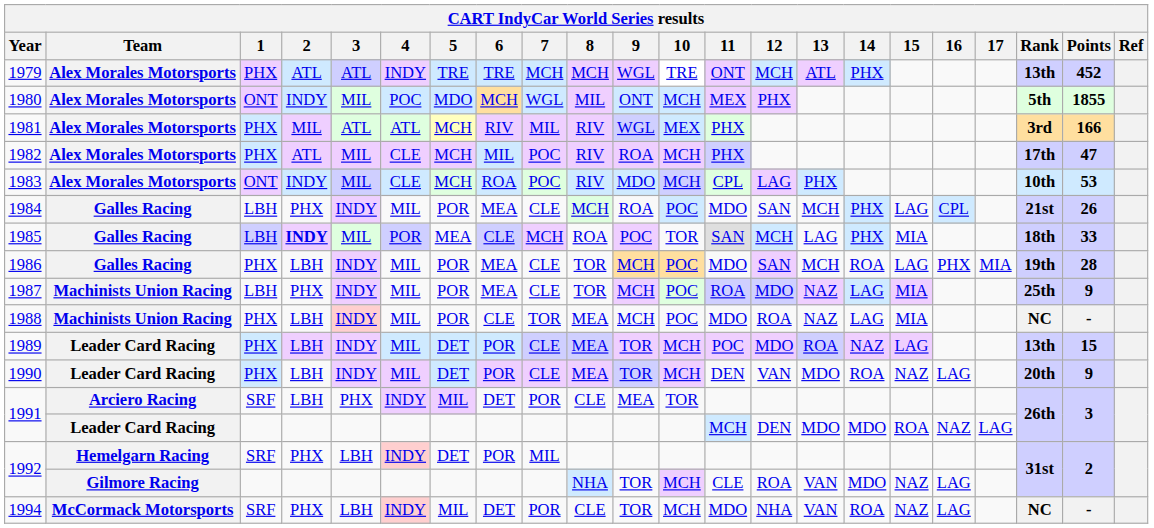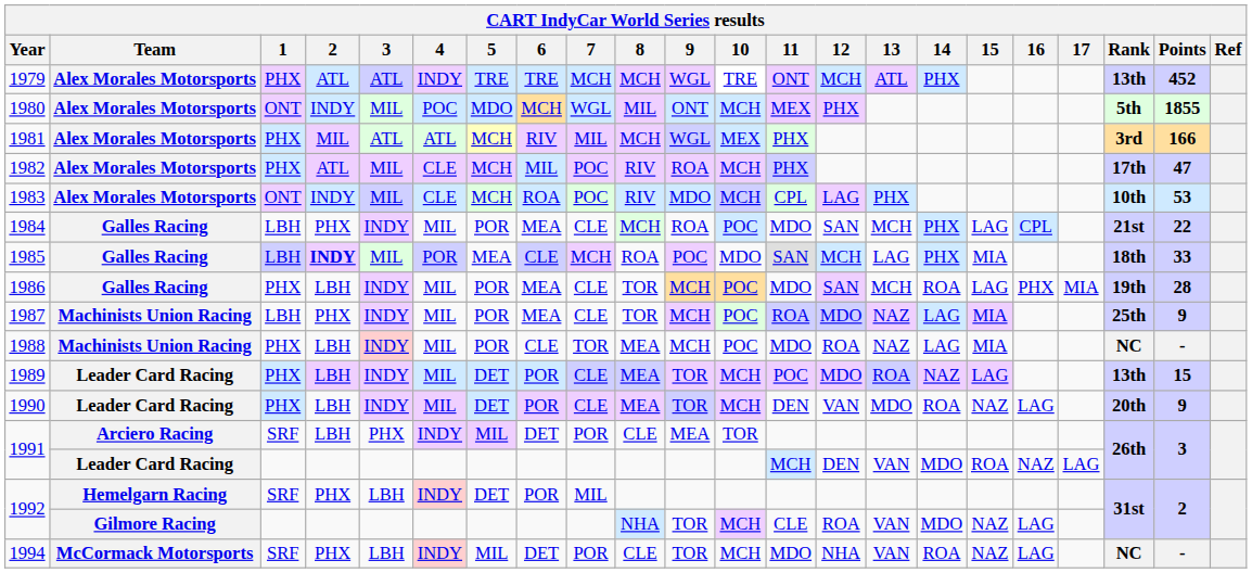 <table class="wikitable" style="text-align:center; font-size:90%">
 <tr>
 <th colspan=45><a href='#'>CART IndyCar World Series</a> results</th>
 </tr>
 <tr>
 <th>Year</th>
 <th>Team</th>
 <th>1</th>
 <th>2</th>
 <th>3</th>
 <th>4</th>
 <th>5</th>
 <th>6</th>
 <th>7</th>
 <th>8</th>
 <th>9</th>
 <th>10</th>
 <th>11</th>
 <th>12</th>
 <th>13</th>
 <th>14</th>
 <th>15</th>
 <th>16</th>
 <th>17</th>
 <th>Rank</th>
 <th>Points</th>
 <th>Ref</th>
 </tr>
 <tr>
 <td><a href='#'>1979</a></td>
 <th><a href='#'>Alex Morales Motorsports</a></th>
 <td style="background:#EFCFFF;"><a href='#'>PHX</a><br></td>
 <td style="background:#CFEAFF;"><a href='#'>ATL</a><br></td>
 <td style="background:#CFCFFF;"><a href='#'>ATL</a><br></td>
 <td style="background:#EFCFFF;"><a href='#'>INDY</a><br></td>
 <td style="background:#CFEAFF;"><a href='#'>TRE</a><br></td>
 <td style="background:#CFEAFF;"><a href='#'>TRE</a><br></td>
 <td style="background:#CFEAFF;"><a href='#'>MCH</a><br></td>
 <td style="background:#EFCFFF;"><a href='#'>MCH</a><br></td>
 <td style="background:#EFCFFF;"><a href='#'>WGL</a><br></td>
 <td style="background:#FFFFFF;"><a href='#'>TRE</a><br></td>
 <td style="background:#EFCFFF;"><a href='#'>ONT</a><br></td>
 <td style="background:#CFEAFF;"><a href='#'>MCH</a><br></td>
 <td style="background:#EFCFFF;"><a href='#'>ATL</a><br></td>
 <td style="background:#CFEAFF;"><a href='#'>PHX</a><br></td>
 <td></td>
 <td></td>
 <td></td>
 <td style="background:#CFCFFF;"><strong>13th</strong></td>
 <td style="background:#CFCFFF;"><strong>452</strong></td>
 <th></th>
 </tr>
 <tr>
 <td><a href='#'>1980</a></td>
 <th><a href='#'>Alex Morales Motorsports</a></th>
 <td style="background:#EFCFFF;"><a href='#'>ONT</a><br></td>
 <td style="background:#CFEAFF;"><a href='#'>INDY</a><br></td>
 <td style="background:#DFFFDF;"><a href='#'>MIL</a><br></td>
 <td style="background:#CFEAFF;"><a href='#'>POC</a><br></td>
 <td style="background:#CFEAFF;"><a href='#'>MDO</a><br></td>
 <td style="background:#FFDF9F;"><a href='#'>MCH</a><br></td>
 <td style="background:#CFEAFF;"><a href='#'>WGL</a><br></td>
 <td style="background:#EFCFFF;"><a href='#'>MIL</a><br></td>
 <td style="background:#CFEAFF;"><a href='#'>ONT</a><br></td>
 <td style="background:#CFEAFF;"><a href='#'>MCH</a><br></td>
 <td style="background:#EFCFFF;"><a href='#'>MEX</a><br></td>
 <td style="background:#EFCFFF;"><a href='#'>PHX</a><br></td>
 <td></td>
 <td></td>
 <td></td>
 <td></td>
 <td></td>
 <td style="background:#DFFFDF;"><strong>5th</strong></td>
 <td style="background:#DFFFDF;"><strong>1855</strong></td>
 <th></th>
 </tr>
 <tr>
 <td><a href='#'>1981</a></td>
 <th><a href='#'>Alex Morales Motorsports</a></th>
 <td style="background:#CFEAFF;"><a href='#'>PHX</a><br></td>
 <td style="background:#EFCFFF;"><a href='#'>MIL</a><br></td>
 <td style="background:#DFFFDF;"><a href='#'>ATL</a><br></td>
 <td style="background:#DFFFDF;"><a href='#'>ATL</a><br></td>
 <td style="background:#FFFFBF;"><a href='#'>MCH</a><br></td>
 <td style="background:#EFCFFF;"><a href='#'>RIV</a><br></td>
 <td style="background:#EFCFFF;"><a href='#'>MIL</a><br></td>
-<td style="background:#EFCFFF;"><a href='#'>RIV</a><br></td>
+<td style="background:#EFCFFF;"><a href='#'>MCH</a><br></td>
 <td style="background:#CFCFFF;"><a href='#'>WGL</a><br></td>
 <td style="background:#CFEAFF;"><a href='#'>MEX</a><br></td>
 <td style="background:#DFFFDF;"><a href='#'>PHX</a><br></td>
 <td></td>
 <td></td>
 <td></td>
 <td></td>
 <td></td>
 <td></td>
 <td style="background:#FFDF9F;"><strong>3rd</strong></td>
 <td style="background:#FFDF9F;"><strong>166</strong></td>
 <th></th>
 </tr>
 <tr>
 <td><a href='#'>1982</a></td>
 <th><a href='#'>Alex Morales Motorsports</a></th>
 <td style="background:#CFEAFF;"><a href='#'>PHX</a><br></td>
 <td style="background:#EFCFFF;"><a href='#'>ATL</a><br></td>
 <td style="background:#EFCFFF;"><a href='#'>MIL</a><br></td>
 <td style="background:#EFCFFF;"><a href='#'>CLE</a><br></td>
 <td style="background:#EFCFFF;"><a href='#'>MCH</a><br></td>
 <td style="background:#CFEAFF;"><a href='#'>MIL</a><br></td>
 <td style="background:#EFCFFF;"><a href='#'>POC</a><br></td>
 <td style="background:#EFCFFF;"><a href='#'>RIV</a><br></td>
 <td style="background:#EFCFFF;"><a href='#'>ROA</a><br></td>
 <td style="background:#EFCFFF;"><a href='#'>MCH</a><br></td>
 <td style="background:#CFCFFF;"><a href='#'>PHX</a><br></td>
 <td></td>
 <td></td>
 <td></td>
 <td></td>
 <td></td>
 <td></td>
 <td style="background:#CFCFFF;"><strong>17th</strong></td>
 <td style="background:#CFCFFF;"><strong>47</strong></td>
 <th></th>
 </tr>
 <tr>
 <td><a href='#'>1983</a></td>
 <th><a href='#'>Alex Morales Motorsports</a></th>
 <td style="background:#EFCFFF;"><a href='#'>ONT</a><br></td>
 <td style="background:#CFEAFF;"><a href='#'>INDY</a><br></td>
 <td style="background:#CFCFFF;"><a href='#'>MIL</a><br></td>
 <td style="background:#CFEAFF;"><a href='#'>CLE</a><br></td>
 <td style="background:#DFFFDF;"><a href='#'>MCH</a><br></td>
 <td style="background:#CFEAFF;"><a href='#'>ROA</a><br></td>
 <td style="background:#DFFFDF;"><a href='#'>POC</a><br></td>
 <td style="background:#CFEAFF;"><a href='#'>RIV</a><br></td>
 <td style="background:#CFEAFF;"><a href='#'>MDO</a><br></td>
 <td style="background:#CFCFFF;"><a href='#'>MCH</a><br></td>
 <td style="background:#DFFFDF;"><a href='#'>CPL</a><br></td>
 <td style="background:#EFCFFF;"><a href='#'>LAG</a><br></td>
 <td style="background:#CFEAFF;"><a href='#'>PHX</a><br></td>
 <td></td>
 <td></td>
 <td></td>
 <td></td>
 <td style="background:#CFEAFF;"><strong>10th</strong></td>
 <td style="background:#CFEAFF;"><strong>53</strong></td>
 <th></th>
 </tr>
 <tr>
 <td><a href='#'>1984</a></td>
 <th><a href='#'>Galles Racing</a></th>
 <td><a href='#'>LBH</a></td>
 <td><a href='#'>PHX</a></td>
 <td style="background:#EFCFFF;"><a href='#'>INDY</a><br></td>
 <td><a href='#'>MIL</a></td>
 <td><a href='#'>POR</a></td>
 <td><a href='#'>MEA</a></td>
 <td><a href='#'>CLE</a></td>
 <td style="background:#DFFFDF;"><a href='#'>MCH</a><br></td>
 <td><a href='#'>ROA</a></td>
 <td style="background:#CFEAFF;"><a href='#'>POC</a><br></td>
 <td><a href='#'>MDO</a></td>
 <td><a href='#'>SAN</a></td>
 <td><a href='#'>MCH</a></td>
 <td style="background:#CFEAFF;"><a href='#'>PHX</a><br></td>
 <td><a href='#'>LAG</a></td>
 <td style="background:#CFEAFF;"><a href='#'>CPL</a><br></td>
 <td></td>
 <td style="background:#CFCFFF;"><strong>21st</strong></td>
-<td style="background:#CFCFFF;"><strong>26</strong></td>
+<td style="background:#CFCFFF;"><strong>22</strong></td>
 <th></th>
 </tr>
 <tr>
 <td><a href='#'>1985</a></td>
 <th><a href='#'>Galles Racing</a></th>
 <td style="background:#CFCFFF;"><a href='#'>LBH</a><br></td>
 <td style="background:#EFCFFF;"><strong><a href='#'>INDY</a></strong><br></td>
 <td style="background:#DFFFDF;"><a href='#'>MIL</a><br></td>
 <td style="background:#CFCFFF;"><a href='#'>POR</a><br></td>
 <td><a href='#'>MEA</a></td>
 <td style="background:#CFCFFF;"><a href='#'>CLE</a><br></td>
 <td style="background:#EFCFFF;"><a href='#'>MCH</a><br></td>
 <td><a href='#'>ROA</a></td>
 <td style="background:#EFCFFF;"><a href='#'>POC</a><br></td>
-<td><a href='#'>TOR</a></td>
+<td><a href='#'>MDO</a></td>
 <td style="background:#DFDFDF;"><a href='#'>SAN</a><br></td>
 <td style="background:#CFEAFF;"><a href='#'>MCH</a><br></td>
 <td><a href='#'>LAG</a></td>
 <td style="background:#CFEAFF;"><a href='#'>PHX</a><br></td>
 <td><a href='#'>MIA</a></td>
 <td></td>
 <td></td>
 <td style="background:#CFCFFF;"><strong>18th</strong></td>
 <td style="background:#CFCFFF;"><strong>33</strong></td>
 <th></th>
 </tr>
 <tr>
 <td><a href='#'>1986</a></td>
 <th><a href='#'>Galles Racing</a></th>
 <td><a href='#'>PHX</a></td>
 <td><a href='#'>LBH</a></td>
 <td style="background:#EFCFFF;"><a href='#'>INDY</a><br></td>
 <td><a href='#'>MIL</a></td>
 <td><a href='#'>POR</a></td>
 <td><a href='#'>MEA</a></td>
 <td><a href='#'>CLE</a></td>
 <td><a href='#'>TOR</a></td>
 <td style="background:#FFDF9F;"><a href='#'>MCH</a><br></td>
 <td style="background:#FFDF9F;"><a href='#'>POC</a><br></td>
 <td><a href='#'>MDO</a></td>
 <td style="background:#EFCFFF;"><a href='#'>SAN</a><br></td>
 <td><a href='#'>MCH</a></td>
 <td><a href='#'>ROA</a></td>
 <td><a href='#'>LAG</a></td>
 <td><a href='#'>PHX</a></td>
 <td><a href='#'>MIA</a></td>
 <td style="background:#CFCFFF;"><strong>19th</strong></td>
 <td style="background:#CFCFFF;"><strong>28</strong></td>
 <th></th>
 </tr>
 <tr>
 <td><a href='#'>1987</a></td>
 <th><a href='#'>Machinists Union Racing</a></th>
 <td><a href='#'>LBH</a></td>
 <td><a href='#'>PHX</a></td>
 <td style="background:#EFCFFF;"><a href='#'>INDY</a><br></td>
 <td><a href='#'>MIL</a></td>
 <td><a href='#'>POR</a></td>
 <td><a href='#'>MEA</a></td>
 <td><a href='#'>CLE</a></td>
 <td><a href='#'>TOR</a></td>
 <td style="background:#EFCFFF;"><a href='#'>MCH</a><br></td>
 <td style="background:#DFFFDF;"><a href='#'>POC</a><br></td>
 <td style="background:#CFCFFF;"><a href='#'>ROA</a><br></td>
 <td style="background:#CFCFFF;"><a href='#'>MDO</a><br></td>
 <td style="background:#EFCFFF;"><a href='#'>NAZ</a><br></td>
 <td style="background:#CFEAFF;"><a href='#'>LAG</a><br></td>
 <td style="background:#EFCFFF;"><a href='#'>MIA</a><br></td>
 <td></td>
 <td></td>
 <td style="background:#CFCFFF;"><strong>25th</strong></td>
 <td style="background:#CFCFFF;"><strong>9</strong></td>
 <th></th>
 </tr>
 <tr>
 <td><a href='#'>1988</a></td>
 <th><a href='#'>Machinists Union Racing</a></th>
 <td><a href='#'>PHX</a></td>
 <td><a href='#'>LBH</a></td>
 <td style="background:#FFCFCF;"><a href='#'>INDY</a><br></td>
 <td><a href='#'>MIL</a></td>
 <td><a href='#'>POR</a></td>
 <td><a href='#'>CLE</a></td>
 <td><a href='#'>TOR</a></td>
 <td><a href='#'>MEA</a></td>
 <td><a href='#'>MCH</a></td>
 <td><a href='#'>POC</a></td>
 <td><a href='#'>MDO</a></td>
 <td><a href='#'>ROA</a></td>
 <td><a href='#'>NAZ</a></td>
 <td><a href='#'>LAG</a></td>
 <td><a href='#'>MIA</a></td>
 <td></td>
 <td></td>
 <th>NC</th>
 <th>-</th>
 <th></th>
 </tr>
 <tr>
 <td><a href='#'>1989</a></td>
 <th>Leader Card Racing</th>
 <td style="background:#CFEAFF;"><a href='#'>PHX</a><br></td>
 <td style="background:#EFCFFF;"><a href='#'>LBH</a><br></td>
 <td style="background:#EFCFFF;"><a href='#'>INDY</a><br></td>
 <td style="background:#CFEAFF;"><a href='#'>MIL</a><br></td>
 <td style="background:#CFEAFF;"><a href='#'>DET</a><br></td>
 <td style="background:#CFEAFF;"><a href='#'>POR</a><br></td>
 <td style="background:#CFCFFF;"><a href='#'>CLE</a><br></td>
 <td style="background:#CFCFFF;"><a href='#'>MEA</a><br></td>
 <td style="background:#EFCFFF;"><a href='#'>TOR</a><br></td>
 <td style="background:#EFCFFF;"><a href='#'>MCH</a><br></td>
 <td style="background:#EFCFFF;"><a href='#'>POC</a><br></td>
 <td style="background:#EFCFFF;"><a href='#'>MDO</a><br></td>
 <td style="background:#CFCFFF;"><a href='#'>ROA</a><br></td>
 <td style="background:#EFCFFF;"><a href='#'>NAZ</a><br></td>
 <td style="background:#EFCFFF;"><a href='#'>LAG</a><br></td>
 <td></td>
 <td></td>
 <td style="background:#CFCFFF;"><strong>13th</strong></td>
 <td style="background:#CFCFFF;"><strong>15</strong></td>
 <th></th>
 </tr>
 <tr>
 <td><a href='#'>1990</a></td>
 <th>Leader Card Racing</th>
 <td style="background:#CFEAFF;"><a href='#'>PHX</a><br></td>
 <td><a href='#'>LBH</a></td>
 <td style="background:#EFCFFF;"><a href='#'>INDY</a><br></td>
 <td style="background:#EFCFFF;"><a href='#'>MIL</a><br></td>
 <td style="background:#CFEAFF;"><a href='#'>DET</a><br></td>
 <td style="background:#EFCFFF;"><a href='#'>POR</a><br></td>
 <td style="background:#EFCFFF;"><a href='#'>CLE</a><br></td>
 <td style="background:#EFCFFF;"><a href='#'>MEA</a><br></td>
 <td style="background:#CFCFFF;"><a href='#'>TOR</a><br></td>
 <td style="background:#EFCFFF;"><a href='#'>MCH</a><br></td>
 <td><a href='#'>DEN</a></td>
 <td><a href='#'>VAN</a></td>
 <td><a href='#'>MDO</a></td>
 <td><a href='#'>ROA</a></td>
 <td><a href='#'>NAZ</a></td>
 <td><a href='#'>LAG</a></td>
 <td></td>
 <td style="background:#CFCFFF;"><strong>20th</strong></td>
 <td style="background:#CFCFFF;"><strong>9</strong></td>
 <th></th>
 </tr>
 <tr>
 <td rowspan=2><a href='#'>1991</a></td>
 <th><a href='#'>Arciero Racing</a></th>
 <td><a href='#'>SRF</a></td>
 <td><a href='#'>LBH</a></td>
 <td><a href='#'>PHX</a></td>
 <td style="background:#EFCFFF;"><a href='#'>INDY</a><br></td>
 <td style="background:#EFCFFF;"><a href='#'>MIL</a><br></td>
 <td><a href='#'>DET</a></td>
 <td><a href='#'>POR</a></td>
 <td><a href='#'>CLE</a></td>
 <td><a href='#'>MEA</a></td>
 <td><a href='#'>TOR</a></td>
 <td></td>
 <td></td>
 <td></td>
 <td></td>
 <td></td>
 <td></td>
 <td></td>
 <td rowspan=2 style="background:#CFCFFF;"><strong>26th</strong></td>
 <td rowspan=2 style="background:#CFCFFF;"><strong>3</strong></td>
 <th rowspan=2></th>
 </tr>
 <tr>
 <th>Leader Card Racing</th>
 <td></td>
 <td></td>
 <td></td>
 <td></td>
 <td></td>
 <td></td>
 <td></td>
 <td></td>
 <td></td>
 <td></td>
 <td style="background:#CFEAFF;"><a href='#'>MCH</a><br></td>
 <td><a href='#'>DEN</a></td>
-<td><a href='#'>MDO</a></td>
+<td><a href='#'>VAN</a></td>
 <td><a href='#'>MDO</a></td>
 <td><a href='#'>ROA</a></td>
 <td><a href='#'>NAZ</a></td>
 <td><a href='#'>LAG</a></td>
 </tr>
 <tr>
 <td rowspan=2><a href='#'>1992</a></td>
 <th><a href='#'>Hemelgarn Racing</a></th>
 <td><a href='#'>SRF</a></td>
 <td><a href='#'>PHX</a></td>
 <td><a href='#'>LBH</a></td>
 <td style="background:#FFCFCF;"><a href='#'>INDY</a><br></td>
 <td><a href='#'>DET</a></td>
 <td><a href='#'>POR</a></td>
 <td><a href='#'>MIL</a></td>
 <td></td>
 <td></td>
 <td></td>
 <td></td>
 <td></td>
 <td></td>
 <td></td>
 <td></td>
 <td></td>
 <td></td>
 <td rowspan=2 style="background:#CFCFFF;"><strong>31st</strong></td>
 <td rowspan=2 style="background:#CFCFFF;"><strong>2</strong></td>
 <th rowspan=2></th>
 </tr>
 <tr>
 <th><a href='#'>Gilmore Racing</a></th>
 <td></td>
 <td></td>
 <td></td>
 <td></td>
 <td></td>
 <td></td>
 <td></td>
 <td style="background:#CFEAFF;"><a href='#'>NHA</a><br></td>
 <td><a href='#'>TOR</a></td>
 <td style="background:#EFCFFF;"><a href='#'>MCH</a><br></td>
 <td><a href='#'>CLE</a></td>
 <td><a href='#'>ROA</a></td>
 <td><a href='#'>VAN</a></td>
 <td><a href='#'>MDO</a></td>
 <td><a href='#'>NAZ</a></td>
 <td><a href='#'>LAG</a></td>
 <td></td>
 </tr>
 <tr>
 <td><a href='#'>1994</a></td>
 <th><a href='#'>McCormack Motorsports</a></th>
 <td><a href='#'>SRF</a></td>
 <td><a href='#'>PHX</a></td>
 <td><a href='#'>LBH</a></td>
 <td style="background:#FFCFCF;"><a href='#'>INDY</a><br></td>
 <td><a href='#'>MIL</a></td>
 <td><a href='#'>DET</a></td>
 <td><a href='#'>POR</a></td>
 <td><a href='#'>CLE</a></td>
 <td><a href='#'>TOR</a></td>
 <td><a href='#'>MCH</a></td>
 <td><a href='#'>MDO</a></td>
 <td><a href='#'>NHA</a></td>
 <td><a href='#'>VAN</a></td>
 <td><a href='#'>ROA</a></td>
 <td><a href='#'>NAZ</a></td>
 <td><a href='#'>LAG</a></td>
 <td></td>
 <th>NC</th>
 <th>-</th>
 <th></th>
 </tr>
 </table>
